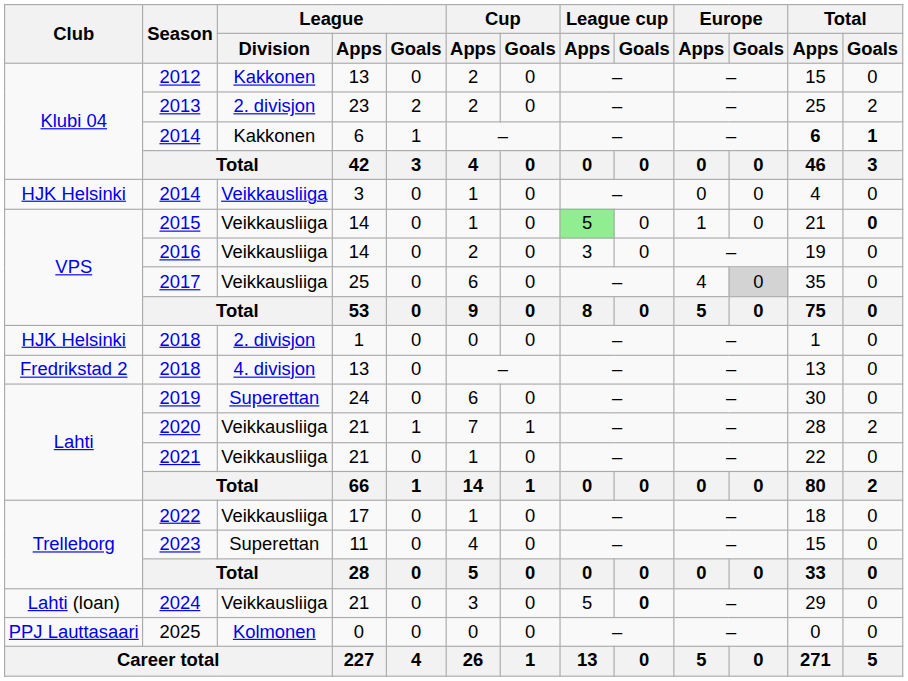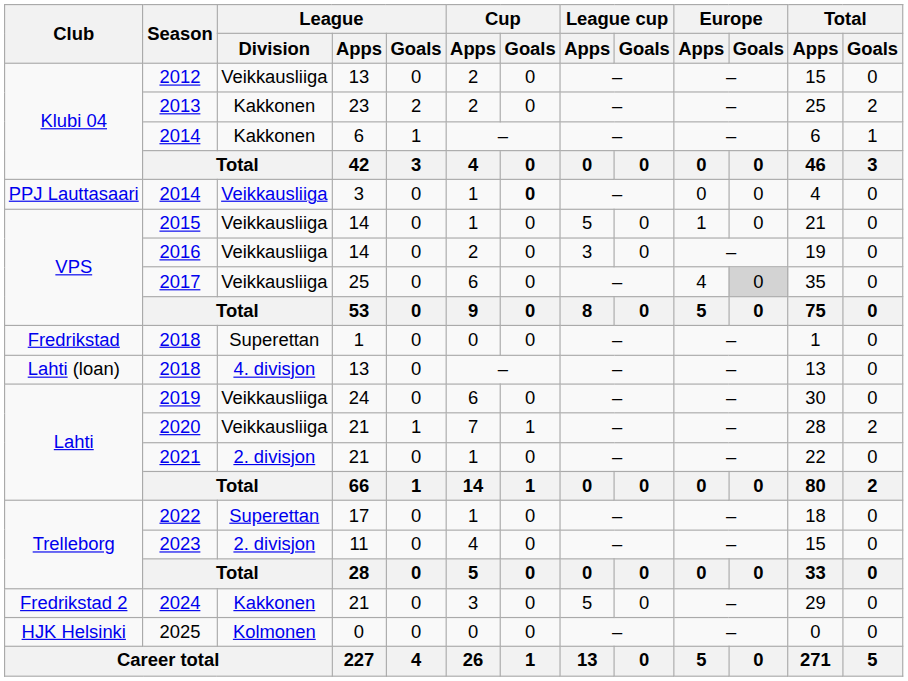 <table class="wikitable" style="text-align:center">
 <tr>
 <th rowspan="2">Club</th>
 <th rowspan="2">Season</th>
 <th colspan="3">League</th>
 <th colspan="2">Cup</th>
 <th colspan="2">League cup</th>
 <th colspan="2">Europe</th>
 <th colspan="2">Total</th>
 </tr>
 <tr>
 <th>Division</th>
 <th>Apps</th>
 <th>Goals</th>
 <th>Apps</th>
 <th>Goals</th>
 <th>Apps</th>
 <th>Goals</th>
 <th>Apps</th>
 <th>Goals</th>
 <th>Apps</th>
 <th>Goals</th>
 </tr>
 <tr>
 <td rowspan=4><a href='#'>Klubi 04</a></td>
 <td><a href='#'>2012</a></td>
-<td><a href='#'>Kakkonen</a></td>
+<td>Veikkausliiga</td>
 <td>13</td>
 <td>0</td>
 <td>2</td>
 <td>0</td>
 <td colspan=2>–</td>
 <td colspan=2>–</td>
 <td>15</td>
 <td>0</td>
 </tr>
 <tr>
 <td><a href='#'>2013</a></td>
-<td><a href='#'>2. divisjon</a></td>
+<td>Kakkonen</td>
 <td>23</td>
 <td>2</td>
 <td>2</td>
 <td>0</td>
 <td colspan=2>–</td>
 <td colspan=2>–</td>
 <td>25</td>
 <td>2</td>
 </tr>
 <tr>
 <td><a href='#'>2014</a></td>
 <td>Kakkonen</td>
 <td>6</td>
 <td>1</td>
 <td colspan=2>–</td>
 <td colspan=2>–</td>
 <td colspan=2>–</td>
-<td><strong>6</strong></td>
-<td><strong>1</strong></td>
+<td>6</td>
+<td>1</td>
 </tr>
 <tr>
 <th colspan=2>Total</th>
 <th>42</th>
 <th>3</th>
 <th>4</th>
 <th>0</th>
 <th>0</th>
 <th>0</th>
 <th>0</th>
 <th>0</th>
 <th>46</th>
 <th>3</th>
 </tr>
 <tr>
-<td><a href='#'>HJK Helsinki</a></td>
+<td><a href='#'>PPJ Lauttasaari</a></td>
 <td><a href='#'>2014</a></td>
 <td><a href='#'>Veikkausliiga</a></td>
 <td>3</td>
 <td>0</td>
 <td>1</td>
-<td>0</td>
+<td><strong>0</strong></td>
 <td colspan=2>–</td>
 <td>0</td>
 <td>0</td>
 <td>4</td>
 <td>0</td>
 </tr>
 <tr>
 <td rowspan=4><a href='#'>VPS</a></td>
 <td><a href='#'>2015</a></td>
 <td>Veikkausliiga</td>
 <td>14</td>
 <td>0</td>
 <td>1</td>
 <td>0</td>
-<td style="background: lightgreen;">5</td>
+<td>5</td>
 <td>0</td>
 <td>1</td>
 <td>0</td>
 <td>21</td>
-<td><strong>0</strong></td>
+<td>0</td>
 </tr>
 <tr>
 <td><a href='#'>2016</a></td>
 <td>Veikkausliiga</td>
 <td>14</td>
 <td>0</td>
 <td>2</td>
 <td>0</td>
 <td>3</td>
 <td>0</td>
 <td colspan=2>–</td>
 <td>19</td>
 <td>0</td>
 </tr>
 <tr>
 <td><a href='#'>2017</a></td>
 <td>Veikkausliiga</td>
 <td>25</td>
 <td>0</td>
 <td>6</td>
 <td>0</td>
 <td colspan=2>–</td>
 <td>4</td>
 <td style="background: lightgrey;">0</td>
 <td>35</td>
 <td>0</td>
 </tr>
 <tr>
 <th colspan=2>Total</th>
 <th>53</th>
 <th>0</th>
 <th>9</th>
 <th>0</th>
 <th>8</th>
 <th>0</th>
 <th>5</th>
 <th>0</th>
 <th>75</th>
 <th>0</th>
 </tr>
 <tr>
-<td><a href='#'>HJK Helsinki</a></td>
+<td><a href='#'>Fredrikstad</a></td>
 <td><a href='#'>2018</a></td>
-<td><a href='#'>2. divisjon</a></td>
+<td>Superettan</td>
 <td>1</td>
 <td>0</td>
 <td>0</td>
 <td>0</td>
 <td colspan=2>–</td>
 <td colspan=2>–</td>
 <td>1</td>
 <td>0</td>
 </tr>
 <tr>
-<td><a href='#'>Fredrikstad 2</a></td>
+<td><a href='#'>Lahti</a> (loan)</td>
 <td><a href='#'>2018</a></td>
 <td><a href='#'>4. divisjon</a></td>
 <td>13</td>
 <td>0</td>
 <td colspan=2>–</td>
 <td colspan=2>–</td>
 <td colspan=2>–</td>
 <td>13</td>
 <td>0</td>
 </tr>
 <tr>
 <td rowspan=4><a href='#'>Lahti</a></td>
 <td><a href='#'>2019</a></td>
-<td><a href='#'>Superettan</a></td>
+<td>Veikkausliiga</td>
 <td>24</td>
 <td>0</td>
 <td>6</td>
 <td>0</td>
 <td colspan=2>–</td>
 <td colspan=2>–</td>
 <td>30</td>
 <td>0</td>
 </tr>
 <tr>
 <td><a href='#'>2020</a></td>
 <td>Veikkausliiga</td>
 <td>21</td>
 <td>1</td>
 <td>7</td>
 <td>1</td>
 <td colspan=2>–</td>
 <td colspan=2>–</td>
 <td>28</td>
 <td>2</td>
 </tr>
 <tr>
 <td><a href='#'>2021</a></td>
-<td>Veikkausliiga</td>
+<td><a href='#'>2. divisjon</a></td>
 <td>21</td>
 <td>0</td>
 <td>1</td>
 <td>0</td>
 <td colspan=2>–</td>
 <td colspan=2>–</td>
 <td>22</td>
 <td>0</td>
 </tr>
 <tr>
 <th colspan=2>Total</th>
 <th>66</th>
 <th>1</th>
 <th>14</th>
 <th>1</th>
 <th>0</th>
 <th>0</th>
 <th>0</th>
 <th>0</th>
 <th>80</th>
 <th>2</th>
 </tr>
 <tr>
 <td rowspan=3><a href='#'>Trelleborg</a></td>
 <td><a href='#'>2022</a></td>
-<td>Veikkausliiga</td>
+<td><a href='#'>Superettan</a></td>
 <td>17</td>
 <td>0</td>
 <td>1</td>
 <td>0</td>
 <td colspan=2>–</td>
 <td colspan=2>–</td>
 <td>18</td>
 <td>0</td>
 </tr>
 <tr>
 <td><a href='#'>2023</a></td>
-<td>Superettan</td>
+<td><a href='#'>2. divisjon</a></td>
 <td>11</td>
 <td>0</td>
 <td>4</td>
 <td>0</td>
 <td colspan=2>–</td>
 <td colspan=2>–</td>
 <td>15</td>
 <td>0</td>
 </tr>
 <tr>
 <th colspan=2>Total</th>
 <th>28</th>
 <th>0</th>
 <th>5</th>
 <th>0</th>
 <th>0</th>
 <th>0</th>
 <th>0</th>
 <th>0</th>
 <th>33</th>
 <th>0</th>
 </tr>
 <tr>
-<td><a href='#'>Lahti</a> (loan)</td>
+<td><a href='#'>Fredrikstad 2</a></td>
 <td><a href='#'>2024</a></td>
-<td>Veikkausliiga</td>
+<td><a href='#'>Kakkonen</a></td>
 <td>21</td>
 <td>0</td>
 <td>3</td>
 <td>0</td>
 <td>5</td>
-<td><strong>0</strong></td>
+<td>0</td>
 <td colspan=2>–</td>
 <td>29</td>
 <td>0</td>
 </tr>
 <tr>
-<td><a href='#'>PPJ Lauttasaari</a></td>
+<td><a href='#'>HJK Helsinki</a></td>
 <td>2025</td>
 <td><a href='#'>Kolmonen</a></td>
 <td>0</td>
 <td>0</td>
 <td>0</td>
 <td>0</td>
 <td colspan=2>–</td>
 <td colspan=2>–</td>
 <td>0</td>
 <td>0</td>
 </tr>
 <tr>
 <th colspan="3">Career total</th>
 <th>227</th>
 <th>4</th>
 <th>26</th>
 <th>1</th>
 <th>13</th>
 <th>0</th>
 <th>5</th>
 <th>0</th>
 <th>271</th>
 <th>5</th>
 </tr>
 </table>
